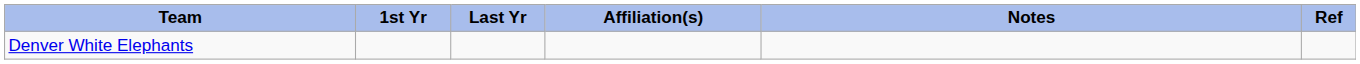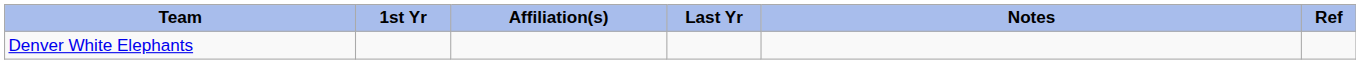 <table class="wikitable" style="width: 100%">
 <tr>
 <th style="background:#a8bdec; width:26%;">Team</th>
 <th style="width:7%; background:#a8bdec;">1st Yr</th>
+<th style="width:16%; background:#a8bdec;">Affiliation(s)</th>
 <th style="width:7%; background:#a8bdec;">Last Yr</th>
-<th style="width:16%; background:#a8bdec;">Affiliation(s)</th>
 <th style="width:40%; background:#a8bdec;">Notes</th>
 <th style="width:4%; background:#a8bdec;">Ref</th>
 </tr>
 <tr>
 <td><a href='#'>Denver White Elephants</a></td>
 <td></td>
 <td></td>
 <td></td>
 <td></td>
 <td></td>
 </tr>
 </table>
